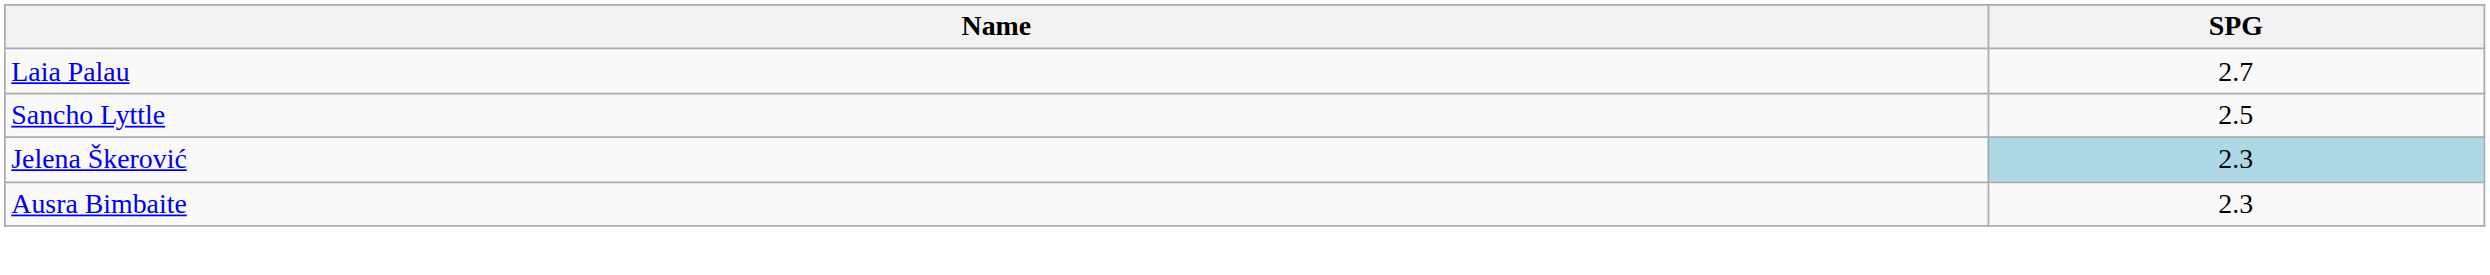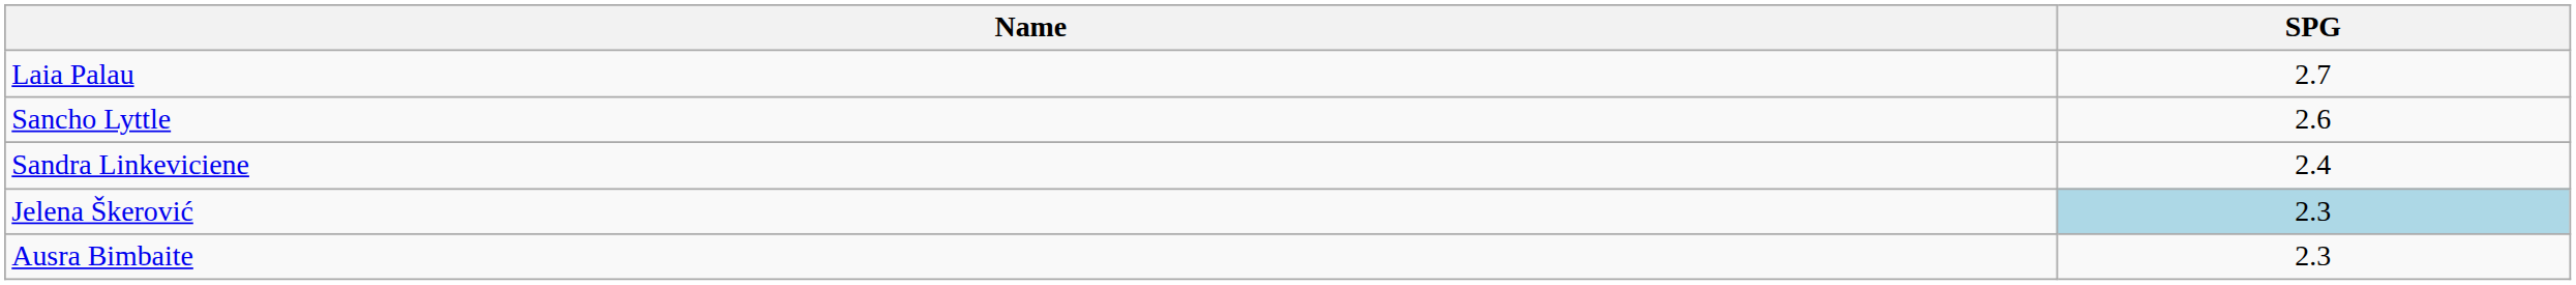 <table class=wikitable width="90%">
 <tr>
 <th width="80%">Name</th>
 <th width="20%">SPG</th>
 </tr>
 <tr>
 <td> <a href='#'>Laia Palau</a></td>
 <td align=center>2.7</td>
 </tr>
 <tr>
 <td> <a href='#'>Sancho Lyttle</a></td>
-<td align=center>2.5</td>
+<td align=center>2.6</td>
+</tr>
+<tr>
+<td> <a href='#'>Sandra Linkeviciene</a></td>
+<td align=center>2.4</td>
 </tr>
 <tr>
 <td> <a href='#'>Jelena Škerović</a></td>
 <td align=center style="background: lightblue;">2.3</td>
 </tr>
 <tr>
 <td> <a href='#'>Ausra Bimbaite</a></td>
 <td align=center>2.3</td>
 </tr>
 </table>
